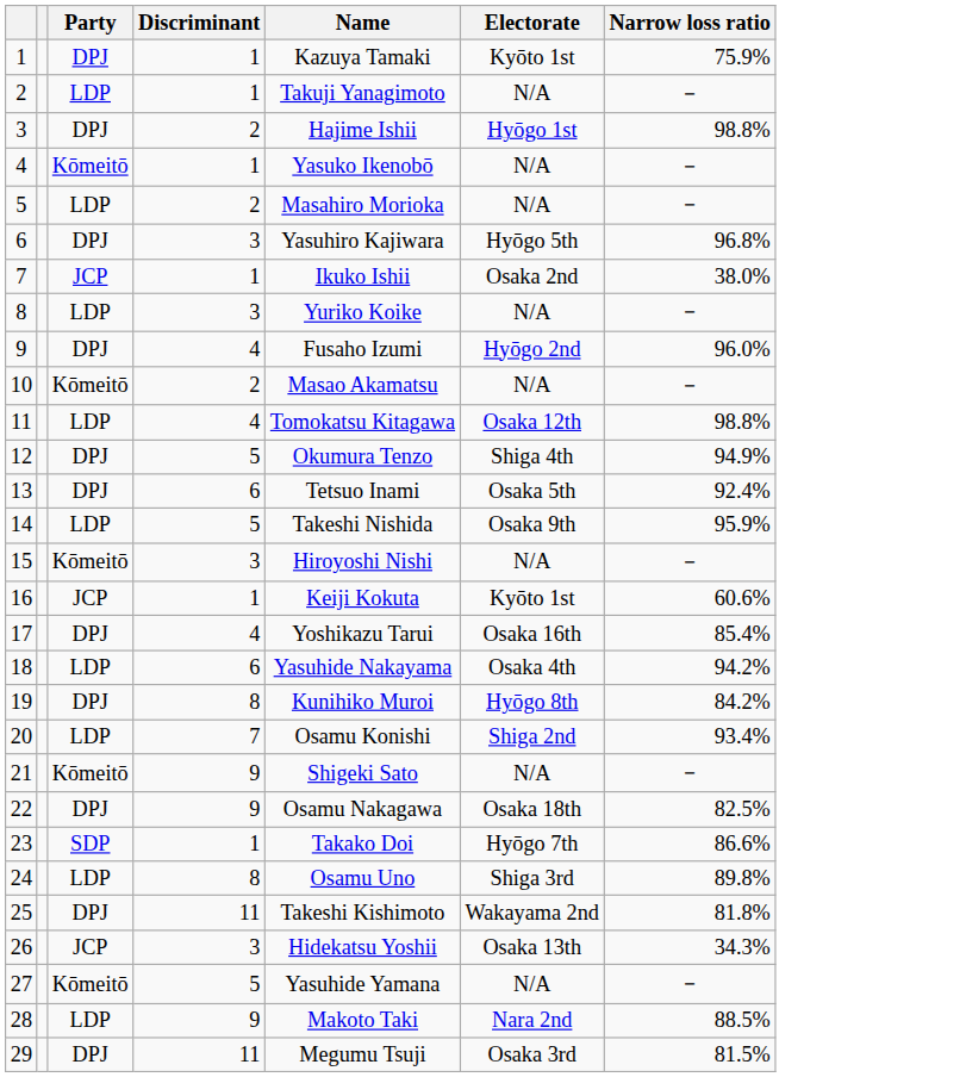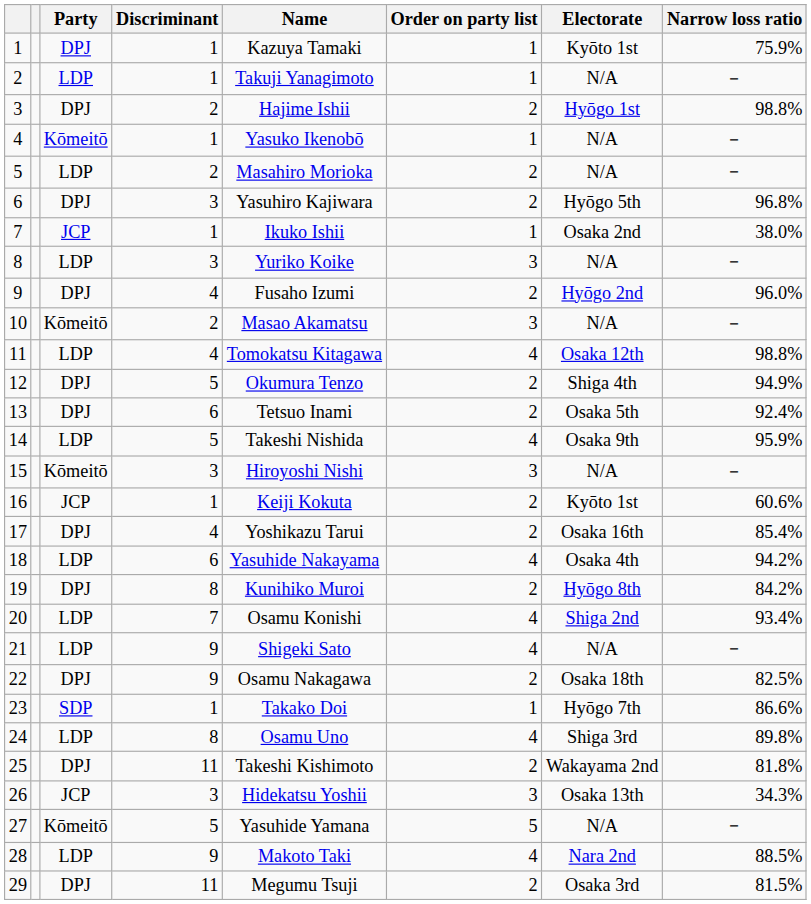 <table class="wikitable sortable" style="text-align:center;">
 <tr>
 <th></th>
 <th></th>
 <th>Party</th>
 <th>Discriminant</th>
 <th>Name</th>
+<th>Order on party list</th>
 <th>Electorate</th>
 <th>Narrow loss ratio</th>
 </tr>
 <tr>
 <td>1</td>
 <td></td>
 <td><a href='#'>DPJ</a></td>
 <td style="text-align: right;">1</td>
 <td>Kazuya Tamaki</td>
+<td style="text-align: right;">1</td>
 <td>Kyōto 1st</td>
 <td style="text-align: right;">75.9%</td>
 </tr>
 <tr>
 <td>2</td>
 <td></td>
 <td><a href='#'>LDP</a></td>
 <td style="text-align: right;">1</td>
 <td><a href='#'>Takuji Yanagimoto</a></td>
+<td style="text-align: right;">1</td>
 <td>N/A</td>
 <td>－</td>
 </tr>
 <tr>
 <td>3</td>
 <td></td>
 <td>DPJ</td>
 <td style="text-align: right;">2</td>
 <td><a href='#'>Hajime Ishii</a></td>
+<td style="text-align: right;">2</td>
 <td><a href='#'>Hyōgo 1st</a></td>
 <td style="text-align: right;">98.8%</td>
 </tr>
 <tr>
 <td>4</td>
 <td></td>
 <td><a href='#'>Kōmeitō</a></td>
 <td style="text-align: right;">1</td>
 <td><a href='#'>Yasuko Ikenobō</a></td>
+<td style="text-align: right;">1</td>
 <td>N/A</td>
 <td>－</td>
 </tr>
 <tr>
 <td>5</td>
 <td></td>
 <td>LDP</td>
 <td style="text-align: right;">2</td>
 <td><a href='#'>Masahiro Morioka</a></td>
+<td style="text-align: right;">2</td>
 <td>N/A</td>
 <td>－</td>
 </tr>
 <tr>
 <td>6</td>
 <td></td>
 <td>DPJ</td>
 <td style="text-align: right;">3</td>
 <td>Yasuhiro Kajiwara</td>
+<td style="text-align: right;">2</td>
 <td>Hyōgo 5th</td>
 <td style="text-align: right;">96.8%</td>
 </tr>
 <tr>
 <td>7</td>
 <td></td>
 <td><a href='#'>JCP</a></td>
 <td style="text-align: right;">1</td>
 <td><a href='#'>Ikuko Ishii</a></td>
+<td style="text-align: right;">1</td>
 <td>Osaka 2nd</td>
 <td style="text-align: right;">38.0%</td>
 </tr>
 <tr>
 <td>8</td>
 <td></td>
 <td>LDP</td>
 <td style="text-align: right;">3</td>
 <td><a href='#'>Yuriko Koike</a></td>
+<td style="text-align: right;">3</td>
 <td>N/A</td>
 <td>－</td>
 </tr>
 <tr>
 <td>9</td>
 <td></td>
 <td>DPJ</td>
 <td style="text-align: right;">4</td>
 <td>Fusaho Izumi</td>
+<td style="text-align: right;">2</td>
 <td><a href='#'>Hyōgo 2nd</a></td>
 <td style="text-align: right;">96.0%</td>
 </tr>
 <tr>
 <td>10</td>
 <td></td>
 <td>Kōmeitō</td>
 <td style="text-align: right;">2</td>
 <td><a href='#'>Masao Akamatsu</a></td>
+<td style="text-align: right;">3</td>
 <td>N/A</td>
 <td>－</td>
 </tr>
 <tr>
 <td>11</td>
 <td></td>
 <td>LDP</td>
 <td style="text-align: right;">4</td>
 <td><a href='#'>Tomokatsu Kitagawa</a></td>
+<td style="text-align: right;">4</td>
 <td><a href='#'>Osaka 12th</a></td>
 <td style="text-align: right;">98.8%</td>
 </tr>
 <tr>
 <td>12</td>
 <td></td>
 <td>DPJ</td>
 <td style="text-align: right;">5</td>
 <td><a href='#'>Okumura Tenzo</a></td>
+<td style="text-align: right;">2</td>
 <td>Shiga 4th</td>
 <td style="text-align: right;">94.9%</td>
 </tr>
 <tr>
 <td>13</td>
 <td></td>
 <td>DPJ</td>
 <td style="text-align: right;">6</td>
 <td>Tetsuo Inami</td>
+<td style="text-align: right;">2</td>
 <td>Osaka 5th</td>
 <td style="text-align: right;">92.4%</td>
 </tr>
 <tr>
 <td>14</td>
 <td></td>
 <td>LDP</td>
 <td style="text-align: right;">5</td>
 <td>Takeshi Nishida</td>
+<td style="text-align: right;">4</td>
 <td>Osaka 9th</td>
 <td style="text-align: right;">95.9%</td>
 </tr>
 <tr>
 <td>15</td>
 <td></td>
 <td>Kōmeitō</td>
 <td style="text-align: right;">3</td>
 <td><a href='#'>Hiroyoshi Nishi</a></td>
+<td style="text-align: right;">3</td>
 <td>N/A</td>
 <td>－</td>
 </tr>
 <tr>
 <td>16</td>
 <td></td>
 <td>JCP</td>
 <td style="text-align: right;">1</td>
 <td><a href='#'>Keiji Kokuta</a></td>
+<td style="text-align: right;">2</td>
 <td>Kyōto 1st</td>
 <td style="text-align: right;">60.6%</td>
 </tr>
 <tr>
 <td>17</td>
 <td></td>
 <td>DPJ</td>
 <td style="text-align: right;">4</td>
 <td>Yoshikazu Tarui</td>
+<td style="text-align: right;">2</td>
 <td>Osaka 16th</td>
 <td style="text-align: right;">85.4%</td>
 </tr>
 <tr>
 <td>18</td>
 <td></td>
 <td>LDP</td>
 <td style="text-align: right;">6</td>
 <td><a href='#'>Yasuhide Nakayama</a></td>
+<td style="text-align: right;">4</td>
 <td>Osaka 4th</td>
 <td style="text-align: right;">94.2%</td>
 </tr>
 <tr>
 <td>19</td>
 <td></td>
 <td>DPJ</td>
 <td style="text-align: right;">8</td>
 <td><a href='#'>Kunihiko Muroi</a></td>
+<td style="text-align: right;">2</td>
 <td><a href='#'>Hyōgo 8th</a></td>
 <td style="text-align: right;">84.2%</td>
 </tr>
 <tr>
 <td>20</td>
 <td></td>
 <td>LDP</td>
 <td style="text-align: right;">7</td>
 <td>Osamu Konishi</td>
+<td style="text-align: right;">4</td>
 <td><a href='#'>Shiga 2nd</a></td>
 <td style="text-align: right;">93.4%</td>
 </tr>
 <tr>
 <td>21</td>
 <td></td>
-<td>Kōmeitō</td>
+<td>LDP</td>
 <td style="text-align: right;">9</td>
 <td><a href='#'>Shigeki Sato</a></td>
+<td style="text-align: right;">4</td>
 <td>N/A</td>
 <td>－</td>
 </tr>
 <tr>
 <td>22</td>
 <td></td>
 <td>DPJ</td>
 <td style="text-align: right;">9</td>
 <td>Osamu Nakagawa</td>
+<td style="text-align: right;">2</td>
 <td>Osaka 18th</td>
 <td style="text-align: right;">82.5%</td>
 </tr>
 <tr>
 <td>23</td>
 <td></td>
 <td><a href='#'>SDP</a></td>
 <td style="text-align: right;">1</td>
 <td><a href='#'>Takako Doi</a></td>
+<td style="text-align: right;">1</td>
 <td>Hyōgo 7th</td>
 <td style="text-align: right;">86.6%</td>
 </tr>
 <tr>
 <td>24</td>
 <td></td>
 <td>LDP</td>
 <td style="text-align: right;">8</td>
 <td><a href='#'>Osamu Uno</a></td>
+<td style="text-align: right;">4</td>
 <td>Shiga 3rd</td>
 <td style="text-align: right;">89.8%</td>
 </tr>
 <tr>
 <td>25</td>
 <td></td>
 <td>DPJ</td>
 <td style="text-align: right;">11</td>
 <td>Takeshi Kishimoto</td>
+<td style="text-align: right;">2</td>
 <td>Wakayama 2nd</td>
 <td style="text-align: right;">81.8%</td>
 </tr>
 <tr>
 <td>26</td>
 <td></td>
 <td>JCP</td>
 <td style="text-align: right;">3</td>
 <td><a href='#'>Hidekatsu Yoshii</a></td>
+<td style="text-align: right;">3</td>
 <td>Osaka 13th</td>
 <td style="text-align: right;">34.3%</td>
 </tr>
 <tr>
 <td>27</td>
 <td></td>
 <td>Kōmeitō</td>
 <td style="text-align: right;">5</td>
 <td>Yasuhide Yamana</td>
+<td style="text-align: right;">5</td>
 <td>N/A</td>
 <td>－</td>
 </tr>
 <tr>
 <td>28</td>
 <td></td>
 <td>LDP</td>
 <td style="text-align: right;">9</td>
 <td><a href='#'>Makoto Taki</a></td>
+<td style="text-align: right;">4</td>
 <td><a href='#'>Nara 2nd</a></td>
 <td style="text-align: right;">88.5%</td>
 </tr>
 <tr>
 <td>29</td>
 <td></td>
 <td>DPJ</td>
 <td style="text-align: right;">11</td>
 <td>Megumu Tsuji</td>
+<td style="text-align: right;">2</td>
 <td>Osaka 3rd</td>
 <td style="text-align: right;">81.5%</td>
 </tr>
 </table>
